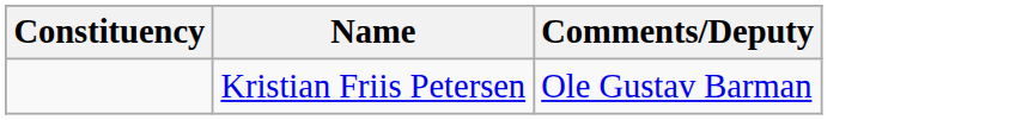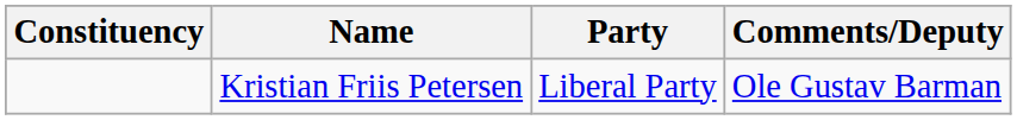 <table class="wikitable">
 <tr>
 <th>Constituency</th>
 <th>Name</th>
+<th>Party</th>
 <th>Comments/Deputy</th>
 </tr>
 <tr>
 <td></td>
 <td><a href='#'>Kristian Friis Petersen</a></td>
+<td><a href='#'>Liberal Party</a></td>
 <td><a href='#'>Ole Gustav Barman</a></td>
 </tr>
 </table>
